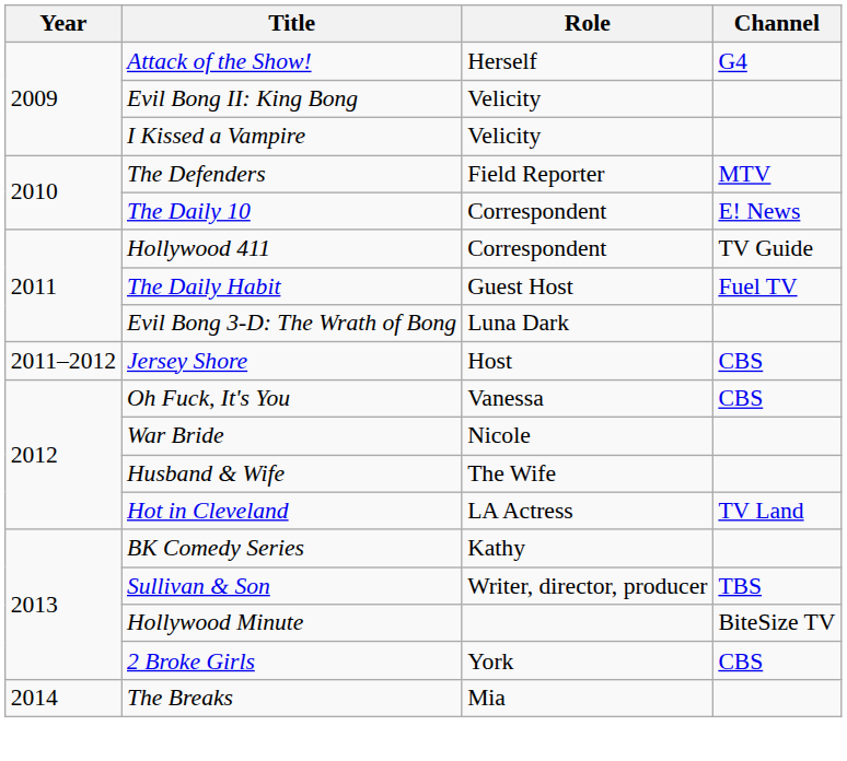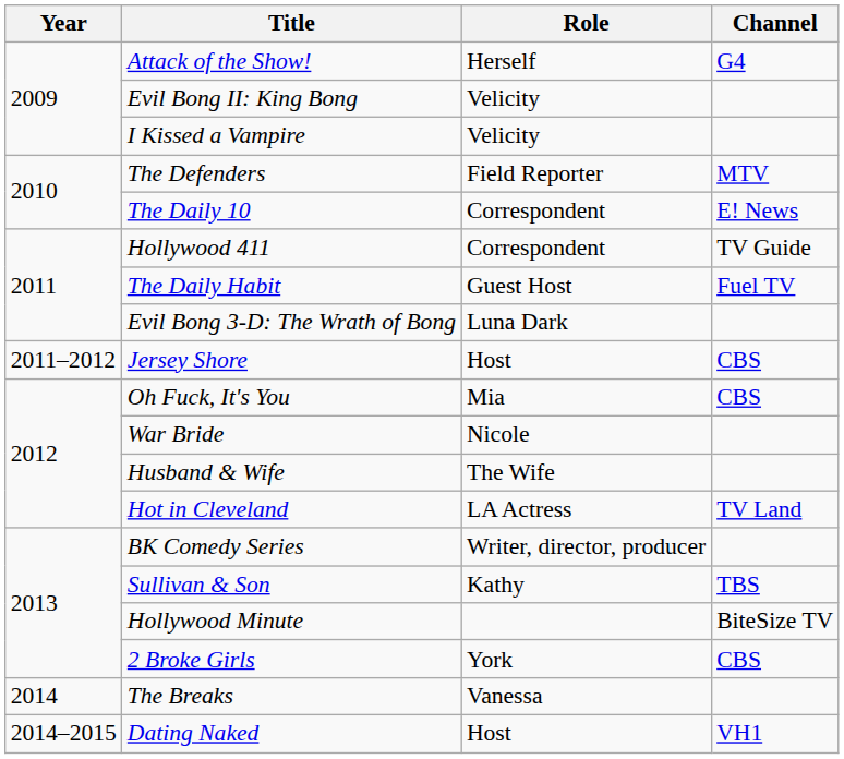 <table class="wikitable sortable">
 <tr>
 <th>Year</th>
 <th>Title</th>
 <th>Role</th>
 <th>Channel</th>
 </tr>
 <tr>
 <td rowspan="3">2009</td>
 <td><em><a href='#'>Attack of the Show!</a></em></td>
 <td>Herself</td>
 <td><a href='#'>G4</a></td>
 </tr>
 <tr>
 <td><em>Evil Bong II: King Bong</em></td>
 <td>Velicity</td>
 <td></td>
 </tr>
 <tr>
 <td><em>I Kissed a Vampire</em></td>
 <td>Velicity</td>
 <td></td>
 </tr>
 <tr>
 <td rowspan="2">2010</td>
 <td><em>The Defenders</em></td>
 <td>Field Reporter</td>
 <td><a href='#'>MTV</a></td>
 </tr>
 <tr>
 <td><em><a href='#'>The Daily 10</a></em></td>
 <td>Correspondent</td>
 <td><a href='#'>E! News</a></td>
 </tr>
 <tr>
 <td rowspan="3">2011</td>
 <td><em>Hollywood 411</em></td>
 <td>Correspondent</td>
 <td>TV Guide</td>
 </tr>
 <tr>
 <td><em><a href='#'>The Daily Habit</a></em></td>
 <td>Guest Host</td>
 <td><a href='#'>Fuel TV</a></td>
 </tr>
 <tr>
 <td><em>Evil Bong 3-D: The Wrath of Bong</em></td>
 <td>Luna Dark</td>
 <td></td>
 </tr>
 <tr>
 <td>2011–2012</td>
 <td><a href='#'><em>Jersey Shore</em></a></td>
 <td>Host</td>
 <td><a href='#'>CBS</a></td>
 </tr>
 <tr>
 <td rowspan="4">2012</td>
 <td><em>Oh Fuck, It's You</em></td>
-<td>Vanessa</td>
+<td>Mia</td>
 <td><a href='#'>CBS</a></td>
 </tr>
 <tr>
 <td><em>War Bride</em></td>
 <td>Nicole</td>
 <td></td>
 </tr>
 <tr>
 <td><em>Husband & Wife</em></td>
 <td>The Wife</td>
 <td></td>
 </tr>
 <tr>
 <td><em><a href='#'>Hot in Cleveland</a></em></td>
 <td>LA Actress</td>
 <td><a href='#'>TV Land</a></td>
 </tr>
 <tr>
 <td rowspan="4">2013</td>
 <td><em>BK Comedy Series</em></td>
-<td>Kathy</td>
+<td>Writer, director, producer</td>
 <td></td>
 </tr>
 <tr>
 <td><em><a href='#'>Sullivan & Son</a></em></td>
-<td>Writer, director, producer</td>
+<td>Kathy</td>
 <td><a href='#'>TBS</a></td>
 </tr>
 <tr>
 <td><em>Hollywood Minute</em></td>
 <td></td>
 <td>BiteSize TV</td>
 </tr>
 <tr>
 <td><em><a href='#'>2 Broke Girls</a></em></td>
 <td>York</td>
 <td><a href='#'>CBS</a></td>
 </tr>
 <tr>
 <td>2014</td>
 <td><em>The Breaks</em></td>
-<td>Mia</td>
+<td>Vanessa</td>
 <td></td>
 </tr>
+<tr>
+<td>2014–2015</td>
+<td><em><a href='#'>Dating Naked</a></em></td>
+<td>Host</td>
+<td><a href='#'>VH1</a></td>
+</tr>
 </table>
